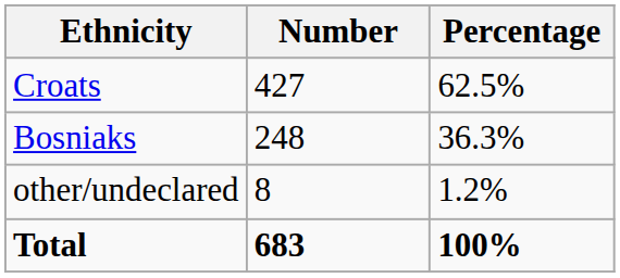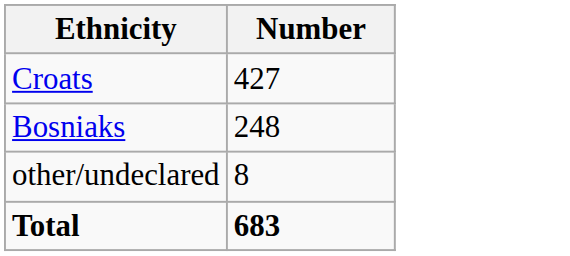 <table class="wikitable">
 <tr>
 <th width="100px">Ethnicity</th>
 <th width="80px">Number</th>
-<th width="80px">Percentage</th>
 </tr>
 <tr>
 <td><a href='#'>Croats</a></td>
 <td>427</td>
-<td>62.5%</td>
 </tr>
 <tr>
 <td><a href='#'>Bosniaks</a></td>
 <td>248</td>
-<td>36.3%</td>
 </tr>
 <tr>
 <td>other/undeclared</td>
 <td>8</td>
-<td>1.2%</td>
 </tr>
 <tr>
 <td><strong>Total</strong></td>
 <td><strong>683</strong></td>
-<td><strong>100%</strong></td>
 </tr>
 </table>
